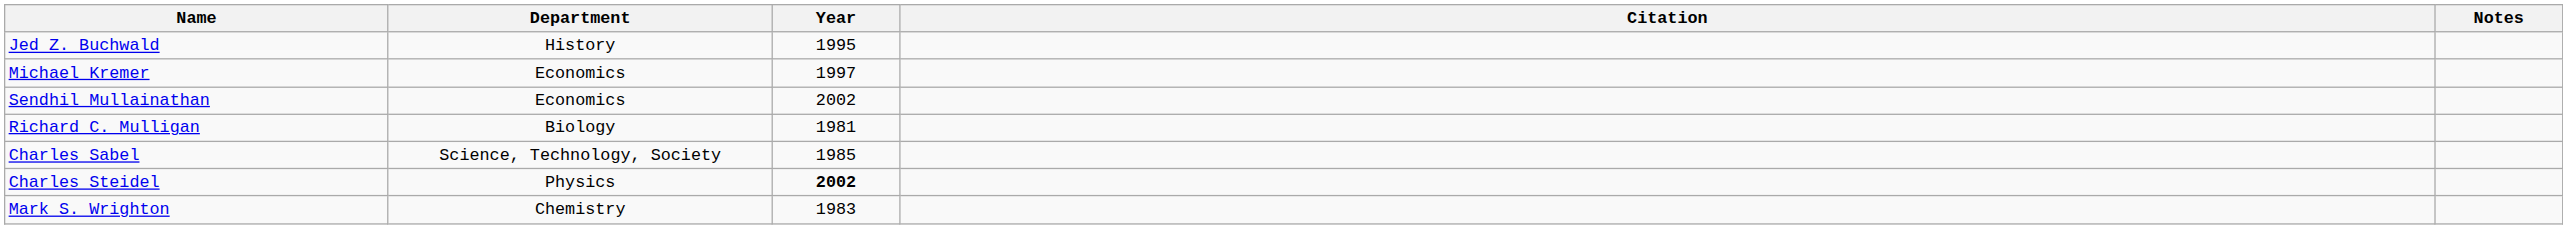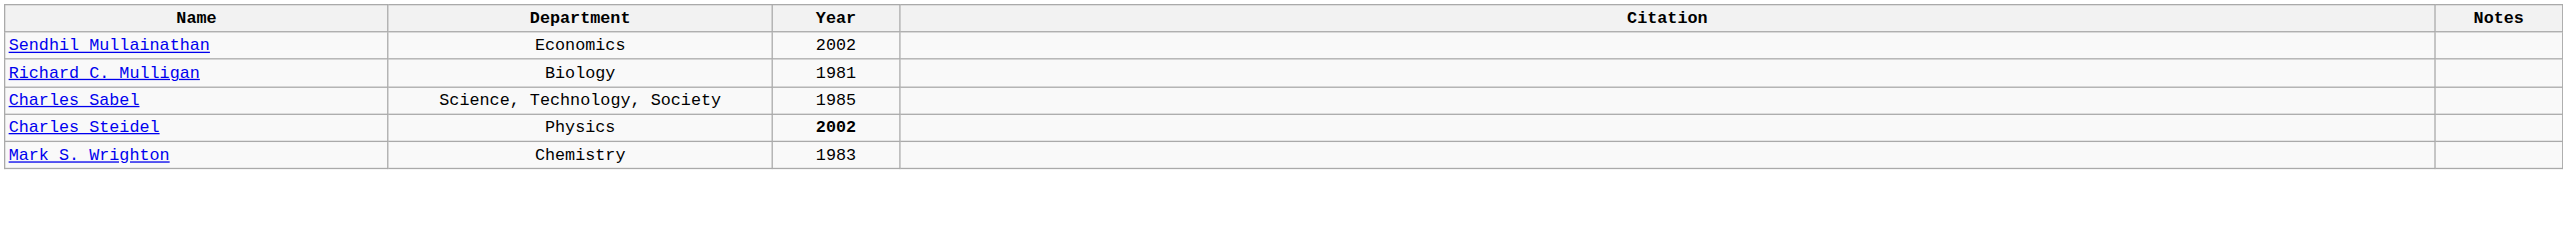 <table class="wikitable sortable" style="width:100%">
 <tr>
 <th style="width:15%;">Name</th>
 <th style="width:15%;">Department</th>
 <th style="width:5%;">Year</th>
 <th style="width:*;">Citation</th>
 <th style="width:5%;">Notes</th>
-</tr>
-<tr valign="top">
-<td><a href='#'>Jed Z. Buchwald</a></td>
-<td style="text-align:center;">History</td>
-<td style="text-align:center;">1995</td>
-<td style="text-align:left;"></td>
-<td style="text-align:center;"></td>
-</tr>
-<tr valign="top">
-<td><a href='#'>Michael Kremer</a></td>
-<td style="text-align:center;">Economics</td>
-<td style="text-align:center;">1997</td>
-<td style="text-align:left;"></td>
-<td style="text-align:center;"></td>
 </tr>
 <tr valign="top">
 <td><a href='#'>Sendhil Mullainathan</a></td>
 <td style="text-align:center;">Economics</td>
 <td style="text-align:center;">2002</td>
 <td style="text-align:left;"></td>
 <td style="text-align:center;"></td>
 </tr>
 <tr valign="top">
 <td><a href='#'>Richard C. Mulligan</a></td>
 <td style="text-align:center;">Biology</td>
 <td style="text-align:center;">1981</td>
 <td style="text-align:left;"></td>
 <td style="text-align:center;"></td>
 </tr>
 <tr valign="top">
 <td><a href='#'>Charles Sabel</a></td>
 <td style="text-align:center;">Science, Technology, Society</td>
 <td style="text-align:center;">1985</td>
 <td style="text-align:left;"></td>
 <td style="text-align:center;"></td>
 </tr>
 <tr valign="top">
 <td><a href='#'>Charles Steidel</a></td>
 <td style="text-align:center;">Physics</td>
 <td style="text-align:center;"><strong>2002</strong></td>
 <td style="text-align:left;"></td>
 <td style="text-align:center;"></td>
 </tr>
 <tr valign="top">
 <td><a href='#'>Mark S. Wrighton</a></td>
 <td style="text-align:center;">Chemistry</td>
 <td style="text-align:center;">1983</td>
 <td style="text-align:left;"></td>
 <td style="text-align:center;"></td>
 </tr>
 </table>
